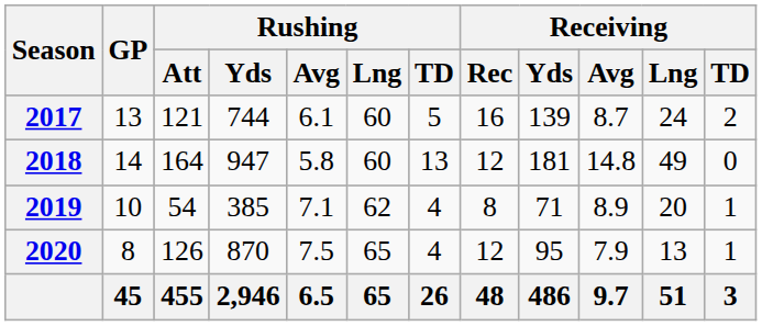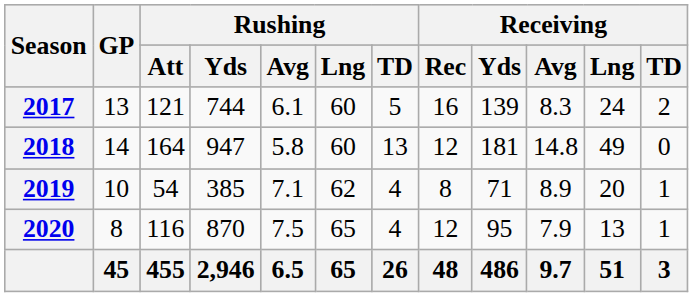 <table class=wikitable style="text-align:center;">
 <tr>
 <th rowspan="2">Season</th>
 <th rowspan="2">GP</th>
 <th colspan="5">Rushing</th>
 <th colspan="5">Receiving</th>
 </tr>
 <tr>
 <th>Att</th>
 <th>Yds</th>
 <th>Avg</th>
 <th>Lng</th>
 <th>TD</th>
 <th>Rec</th>
 <th>Yds</th>
 <th>Avg</th>
 <th>Lng</th>
 <th>TD</th>
 </tr>
 <tr>
 <th><a href='#'>2017</a></th>
 <td>13</td>
 <td>121</td>
 <td>744</td>
 <td>6.1</td>
 <td>60</td>
 <td>5</td>
 <td>16</td>
 <td>139</td>
-<td>8.7</td>
+<td>8.3</td>
 <td>24</td>
 <td>2</td>
 </tr>
 <tr>
 <th><a href='#'>2018</a></th>
 <td>14</td>
 <td>164</td>
 <td>947</td>
 <td>5.8</td>
 <td>60</td>
 <td>13</td>
 <td>12</td>
 <td>181</td>
 <td>14.8</td>
 <td>49</td>
 <td>0</td>
 </tr>
 <tr>
 <th><a href='#'>2019</a></th>
 <td>10</td>
 <td>54</td>
 <td>385</td>
 <td>7.1</td>
 <td>62</td>
 <td>4</td>
 <td>8</td>
 <td>71</td>
 <td>8.9</td>
 <td>20</td>
 <td>1</td>
 </tr>
 <tr>
 <th><a href='#'>2020</a></th>
 <td>8</td>
-<td>126</td>
+<td>116</td>
 <td>870</td>
 <td>7.5</td>
 <td>65</td>
 <td>4</td>
 <td>12</td>
 <td>95</td>
 <td>7.9</td>
 <td>13</td>
 <td>1</td>
 </tr>
 <tr>
 <th></th>
 <th>45</th>
 <th>455</th>
 <th>2,946</th>
 <th>6.5</th>
 <th>65</th>
 <th>26</th>
 <th>48</th>
 <th>486</th>
 <th>9.7</th>
 <th>51</th>
 <th>3</th>
 </tr>
 </table>
